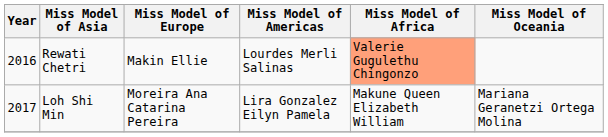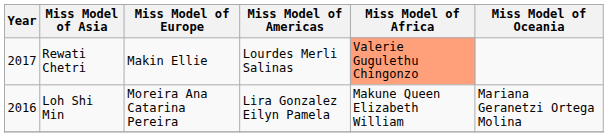 <table class="wikitable sortable" style="font-size: 95%;">
 <tr>
 </tr>
 <tr bgcolor="efefef" colspan="10">
 <th><span>Year</span></th>
 <th><span>Miss Model of Asia</span></th>
 <th><span>Miss Model of Europe</span></th>
 <th><span>Miss Model of Americas</span></th>
 <th><span>Miss Model of Africa</span></th>
 <th><span>Miss Model of Oceania</span></th>
 </tr>
 <tr>
-<td>2016</td>
+<td>2017</td>
 <td>Rewati Chetri <br> </td>
 <td>Makin Ellie <br> </td>
 <td>Lourdes Merli Salinas <br> </td>
 <td style="background: lightsalmon;">Valerie Gugulethu Chingonzo <br> </td>
 <td></td>
 </tr>
 <tr>
-<td>2017</td>
+<td>2016</td>
 <td>Loh Shi Min <br> </td>
 <td>Moreira Ana Catarina Pereira <br> </td>
 <td>Lira Gonzalez Eilyn Pamela <br> </td>
 <td>Makune Queen Elizabeth William <br> </td>
 <td>Mariana Geranetzi Ortega Molina <br> </td>
 </tr>
 <tr>
 </tr>
 </table>
